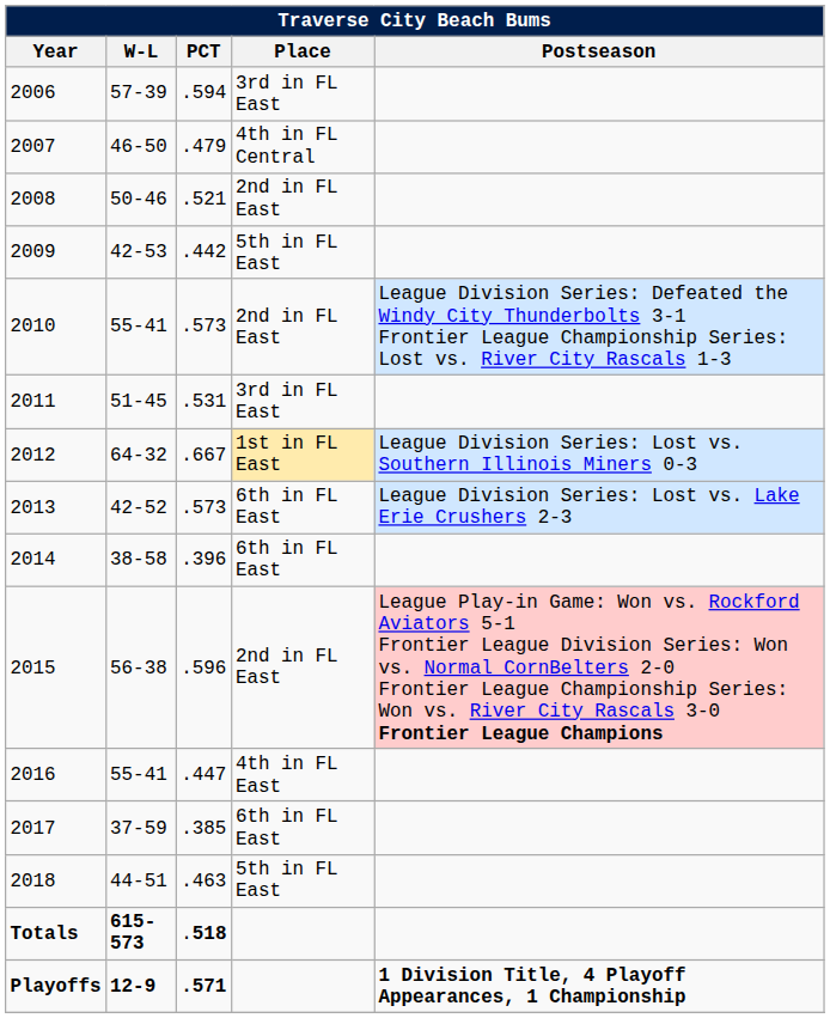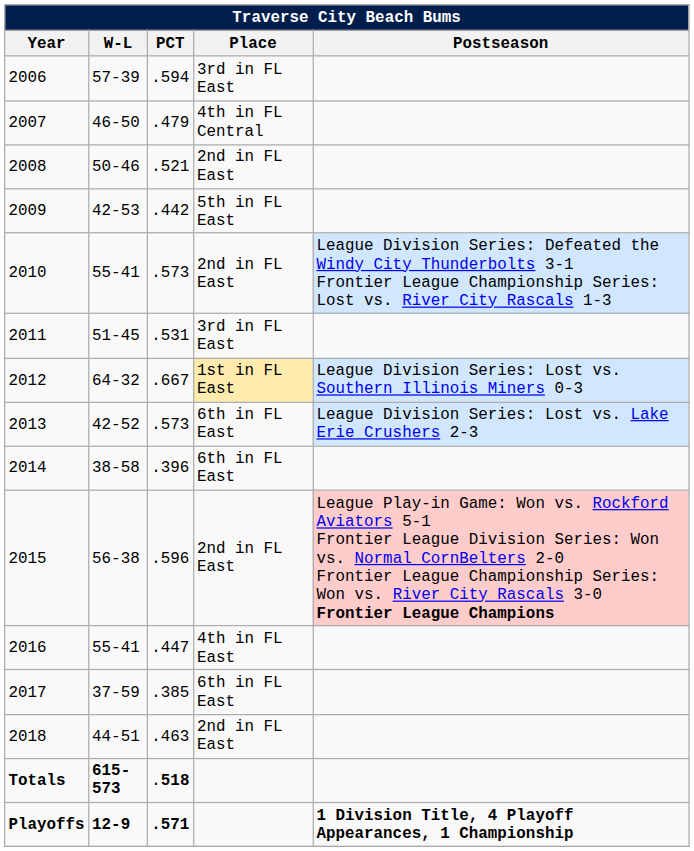 <table class="wikitable" width="90%">
 <tr>
 <th style="background:#001E4C; color:white;" colspan="5">Traverse City Beach Bums</th>
 </tr>
 <tr>
 <th>Year</th>
 <th>W-L</th>
 <th>PCT</th>
 <th>Place</th>
 <th>Postseason</th>
 </tr>
 <tr>
 <td>2006</td>
 <td>57-39</td>
 <td>.594</td>
 <td>3rd in FL East</td>
 <td></td>
 </tr>
 <tr>
 <td>2007</td>
 <td>46-50</td>
 <td>.479</td>
 <td>4th in FL Central</td>
 <td></td>
 </tr>
 <tr>
 <td>2008</td>
 <td>50-46</td>
 <td>.521</td>
 <td>2nd in FL East</td>
 <td></td>
 </tr>
 <tr>
 <td>2009</td>
 <td>42-53</td>
 <td>.442</td>
 <td>5th in FL East</td>
 <td></td>
 </tr>
 <tr>
 <td>2010</td>
 <td>55-41</td>
 <td>.573</td>
 <td>2nd in FL East</td>
 <td bgcolor="#D0E7FF">League Division Series: Defeated the <a href='#'>Windy City Thunderbolts</a> 3-1<br>Frontier League Championship Series: Lost vs. <a href='#'>River City Rascals</a> 1-3</td>
 </tr>
 <tr>
 <td>2011</td>
 <td>51-45</td>
 <td>.531</td>
 <td>3rd in FL East</td>
 <td></td>
 </tr>
 <tr>
 <td>2012</td>
 <td>64-32</td>
 <td>.667</td>
 <td bgcolor="FFEBAD">1st in FL East</td>
 <td bgcolor="#D0E7FF">League Division Series: Lost vs. <a href='#'>Southern Illinois Miners</a> 0-3</td>
 </tr>
 <tr>
 <td>2013</td>
 <td>42-52</td>
 <td>.573</td>
 <td>6th in FL East</td>
 <td bgcolor="#D0E7FF">League Division Series: Lost vs. <a href='#'>Lake Erie Crushers</a> 2-3</td>
 </tr>
 <tr>
 <td>2014</td>
 <td>38-58</td>
 <td>.396</td>
 <td>6th in FL East</td>
 <td></td>
 </tr>
 <tr>
 <td>2015</td>
 <td>56-38</td>
 <td>.596</td>
 <td>2nd in FL East</td>
 <td bgcolor="#FFCCCC">League Play-in Game: Won vs. <a href='#'>Rockford Aviators</a> 5-1<br> Frontier League Division Series: Won vs. <a href='#'>Normal CornBelters</a> 2-0<br>Frontier League Championship Series: Won vs. <a href='#'>River City Rascals</a> 3-0<br><strong>Frontier League Champions</strong></td>
 </tr>
 <tr>
 <td>2016</td>
 <td>55-41</td>
 <td>.447</td>
 <td>4th in FL East</td>
 <td></td>
 </tr>
 <tr>
 <td>2017</td>
 <td>37-59</td>
 <td>.385</td>
 <td>6th in FL East</td>
 <td></td>
 </tr>
 <tr>
 <td>2018</td>
 <td>44-51</td>
 <td>.463</td>
-<td>5th in FL East</td>
+<td>2nd in FL East</td>
 <td></td>
 </tr>
 <tr>
 <td><strong>Totals</strong></td>
 <td><strong>615-573</strong></td>
 <td>.<strong>518</strong></td>
 <td></td>
 <td></td>
 </tr>
 <tr>
 <td><strong>Playoffs</strong></td>
 <td><strong>12-9</strong></td>
 <td><strong>.571</strong></td>
 <td></td>
 <td><strong>1 Division Title, 4 Playoff Appearances, 1 Championship</strong></td>
 </tr>
 <tr>
 </tr>
 </table>
